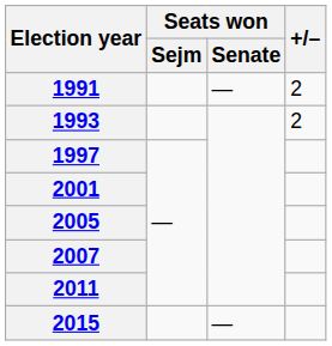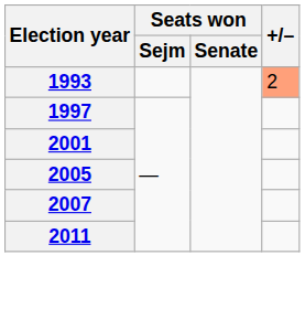 <table class="wikitable">
 <tr>
 <th rowspan="2">Election year</th>
 <th colspan="2">Seats won</th>
 <th rowspan="2">+/–</th>
 </tr>
 <tr>
 <th>Sejm</th>
 <th>Senate</th>
 </tr>
 <tr>
-<th><a href='#'>1991</a></th>
-<td></td>
-<td>—</td>
-<td> 2</td>
-</tr>
-<tr>
 <th><a href='#'>1993</a></th>
 <td></td>
 <td rowspan="6"></td>
-<td> 2</td>
+<td style="background: lightsalmon;"> 2</td>
 </tr>
 <tr>
 <th><a href='#'>1997</a></th>
 <td rowspan="5">—</td>
 <td></td>
 </tr>
 <tr>
 <th><a href='#'>2001</a></th>
 <td></td>
 </tr>
 <tr>
 <th><a href='#'>2005</a></th>
 <td></td>
 </tr>
 <tr>
 <th><a href='#'>2007</a></th>
 <td></td>
 </tr>
 <tr>
 <th><a href='#'>2011</a></th>
 <td></td>
 </tr>
-<tr>
-<th><a href='#'>2015</a></th>
-<td></td>
-<td>—</td>
-<td></td>
-</tr>
 </table>
